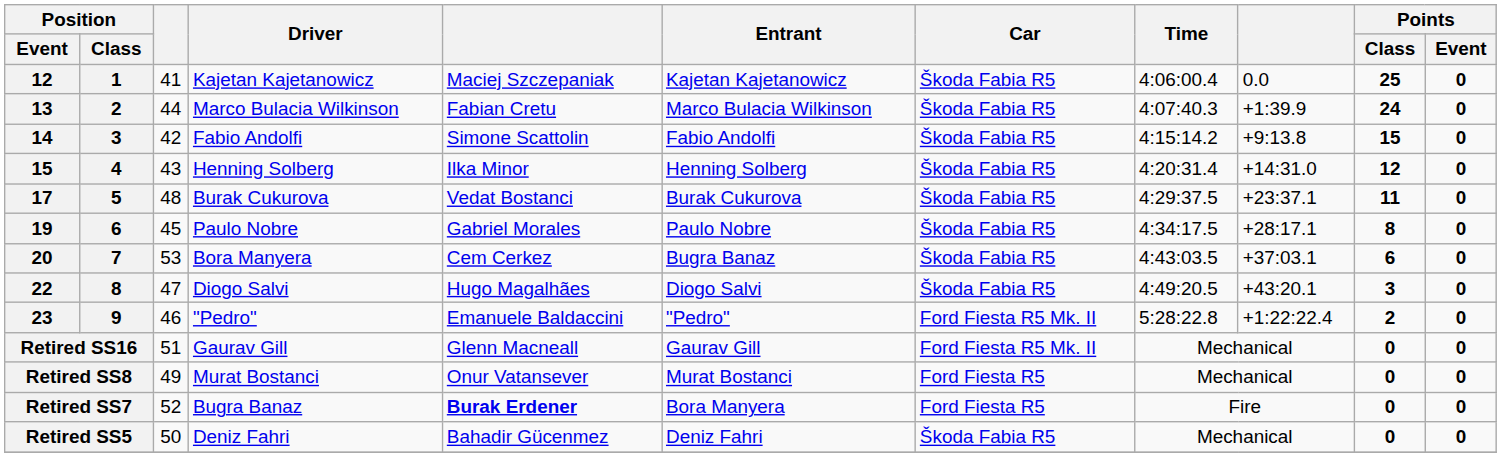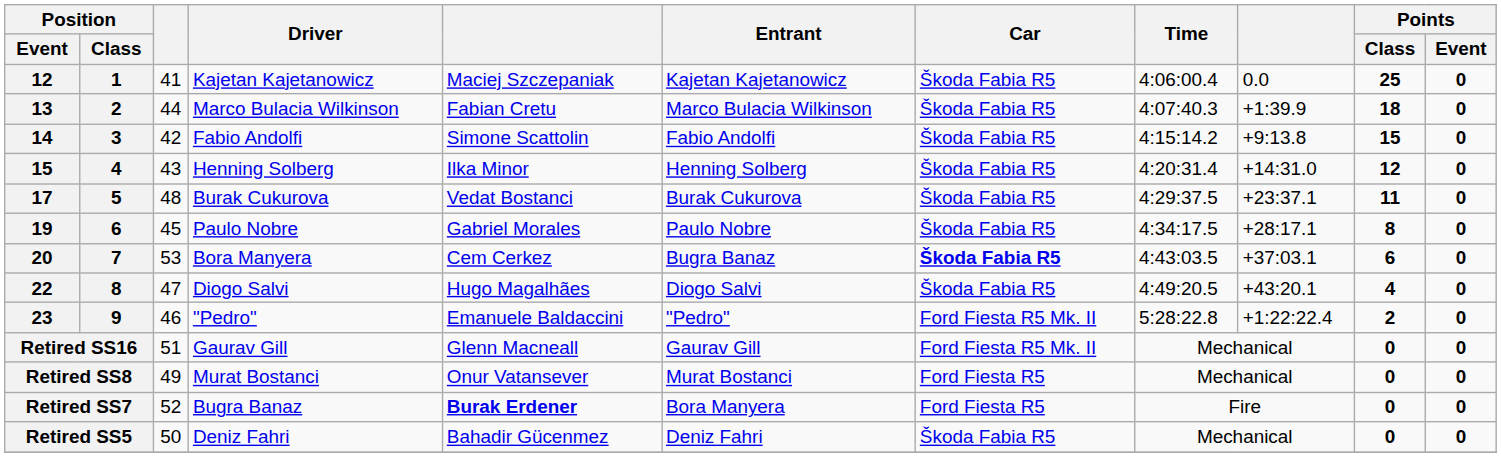 <table class="wikitable" width=85% style="font-size: 85%;">
 <tr>
 <th colspan="2">Position</th>
 <th rowspan="2"></th>
 <th rowspan="2">Driver</th>
 <th rowspan="2"></th>
 <th rowspan="2">Entrant</th>
 <th rowspan="2">Car</th>
 <th rowspan="2">Time</th>
 <th rowspan="2"></th>
 <th colspan="2">Points</th>
 </tr>
 <tr>
 <th>Event</th>
 <th>Class</th>
 <th>Class</th>
 <th>Event</th>
 </tr>
 <tr>
 <th>12</th>
 <th>1</th>
 <td align="center">41</td>
 <td><a href='#'>Kajetan Kajetanowicz</a></td>
 <td><a href='#'>Maciej Szczepaniak</a></td>
 <td><a href='#'>Kajetan Kajetanowicz</a></td>
 <td><a href='#'>Škoda Fabia R5</a></td>
 <td>4:06:00.4</td>
 <td>0.0</td>
 <td align="center"><strong>25</strong></td>
 <td align="center"><strong>0</strong></td>
 </tr>
 <tr>
 <th>13</th>
 <th>2</th>
 <td align="center">44</td>
 <td nowrap><a href='#'>Marco Bulacia Wilkinson</a></td>
 <td><a href='#'>Fabian Cretu</a></td>
 <td nowrap><a href='#'>Marco Bulacia Wilkinson</a></td>
 <td><a href='#'>Škoda Fabia R5</a></td>
 <td>4:07:40.3</td>
 <td>+1:39.9</td>
-<td align="center"><strong>24</strong></td>
+<td align="center"><strong>18</strong></td>
 <td align="center"><strong>0</strong></td>
 </tr>
 <tr>
 <th>14</th>
 <th>3</th>
 <td align="center">42</td>
 <td><a href='#'>Fabio Andolfi</a></td>
 <td><a href='#'>Simone Scattolin</a></td>
 <td><a href='#'>Fabio Andolfi</a></td>
 <td><a href='#'>Škoda Fabia R5</a></td>
 <td>4:15:14.2</td>
 <td>+9:13.8</td>
 <td align="center"><strong>15</strong></td>
 <td align="center"><strong>0</strong></td>
 </tr>
 <tr>
 <th>15</th>
 <th>4</th>
 <td align="center">43</td>
 <td><a href='#'>Henning Solberg</a></td>
 <td><a href='#'>Ilka Minor</a></td>
 <td><a href='#'>Henning Solberg</a></td>
 <td><a href='#'>Škoda Fabia R5</a></td>
 <td>4:20:31.4</td>
 <td>+14:31.0</td>
 <td align="center"><strong>12</strong></td>
 <td align="center"><strong>0</strong></td>
 </tr>
 <tr>
 <th>17</th>
 <th>5</th>
 <td align="center">48</td>
 <td><a href='#'>Burak Cukurova</a></td>
 <td><a href='#'>Vedat Bostanci</a></td>
 <td><a href='#'>Burak Cukurova</a></td>
 <td><a href='#'>Škoda Fabia R5</a></td>
 <td>4:29:37.5</td>
 <td>+23:37.1</td>
 <td align="center"><strong>11</strong></td>
 <td align="center"><strong>0</strong></td>
 </tr>
 <tr>
 <th>19</th>
 <th>6</th>
 <td align="center">45</td>
 <td><a href='#'>Paulo Nobre</a></td>
 <td><a href='#'>Gabriel Morales</a></td>
 <td><a href='#'>Paulo Nobre</a></td>
 <td><a href='#'>Škoda Fabia R5</a></td>
 <td>4:34:17.5</td>
 <td>+28:17.1</td>
 <td align="center"><strong>8</strong></td>
 <td align="center"><strong>0</strong></td>
 </tr>
 <tr>
 <th>20</th>
 <th>7</th>
 <td align="center">53</td>
 <td><a href='#'>Bora Manyera</a></td>
 <td><a href='#'>Cem Cerkez</a></td>
 <td><a href='#'>Bugra Banaz</a></td>
-<td><a href='#'>Škoda Fabia R5</a></td>
+<td><strong><a href='#'>Škoda Fabia R5</a></strong></td>
 <td>4:43:03.5</td>
 <td>+37:03.1</td>
 <td align="center"><strong>6</strong></td>
 <td align="center"><strong>0</strong></td>
 </tr>
 <tr>
 <th>22</th>
 <th>8</th>
 <td align="center">47</td>
 <td><a href='#'>Diogo Salvi</a></td>
 <td><a href='#'>Hugo Magalhães</a></td>
 <td><a href='#'>Diogo Salvi</a></td>
 <td><a href='#'>Škoda Fabia R5</a></td>
 <td>4:49:20.5</td>
 <td>+43:20.1</td>
-<td align="center"><strong>3</strong></td>
+<td align="center"><strong>4</strong></td>
 <td align="center"><strong>0</strong></td>
 </tr>
 <tr>
 <th>23</th>
 <th>9</th>
 <td align="center">46</td>
 <td><a href='#'>"Pedro"</a></td>
 <td nowrap><a href='#'>Emanuele Baldaccini</a></td>
 <td><a href='#'>"Pedro"</a></td>
 <td nowrap><a href='#'>Ford Fiesta R5 Mk. II</a></td>
 <td>5:28:22.8</td>
 <td>+1:22:22.4</td>
 <td align="center"><strong>2</strong></td>
 <td align="center"><strong>0</strong></td>
 </tr>
 <tr>
 <th colspan="2" nowrap>Retired SS16</th>
 <td align="center">51</td>
 <td><a href='#'>Gaurav Gill</a></td>
 <td><a href='#'>Glenn Macneall</a></td>
 <td><a href='#'>Gaurav Gill</a></td>
 <td><a href='#'>Ford Fiesta R5 Mk. II</a></td>
 <td align="center" colspan="2">Mechanical</td>
 <td align="center"><strong>0</strong></td>
 <td align="center"><strong>0</strong></td>
 </tr>
 <tr>
 <th colspan="2">Retired SS8</th>
 <td align="center">49</td>
 <td nowrap><a href='#'>Murat Bostanci</a></td>
 <td nowrap><a href='#'>Onur Vatansever</a></td>
 <td nowrap><a href='#'>Murat Bostanci</a></td>
 <td nowrap><a href='#'>Ford Fiesta R5</a></td>
 <td align="center" colspan="2">Mechanical</td>
 <td align="center"><strong>0</strong></td>
 <td align="center"><strong>0</strong></td>
 </tr>
 <tr>
 <th colspan="2">Retired SS7</th>
 <td align="center">52</td>
 <td><a href='#'>Bugra Banaz</a></td>
 <td><strong><a href='#'>Burak Erdener</a></strong></td>
 <td><a href='#'>Bora Manyera</a></td>
 <td><a href='#'>Ford Fiesta R5</a></td>
 <td align="center" colspan="2">Fire</td>
 <td align="center"><strong>0</strong></td>
 <td align="center"><strong>0</strong></td>
 </tr>
 <tr>
 <th colspan="2">Retired SS5</th>
 <td align="center">50</td>
 <td><a href='#'>Deniz Fahri</a></td>
 <td nowrap><a href='#'>Bahadir Gücenmez</a></td>
 <td><a href='#'>Deniz Fahri</a></td>
 <td nowrap><a href='#'>Škoda Fabia R5</a></td>
 <td align="center" colspan="2">Mechanical</td>
 <td align="center"><strong>0</strong></td>
 <td align="center"><strong>0</strong></td>
 </tr>
 <tr>
 </tr>
 </table>
